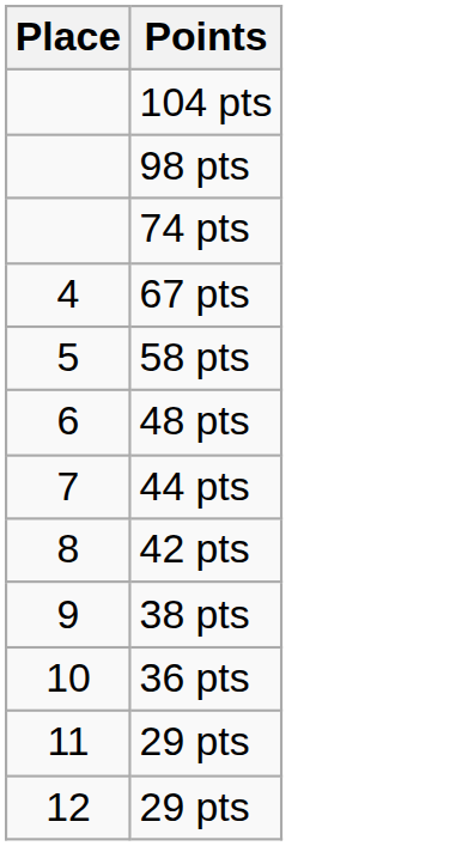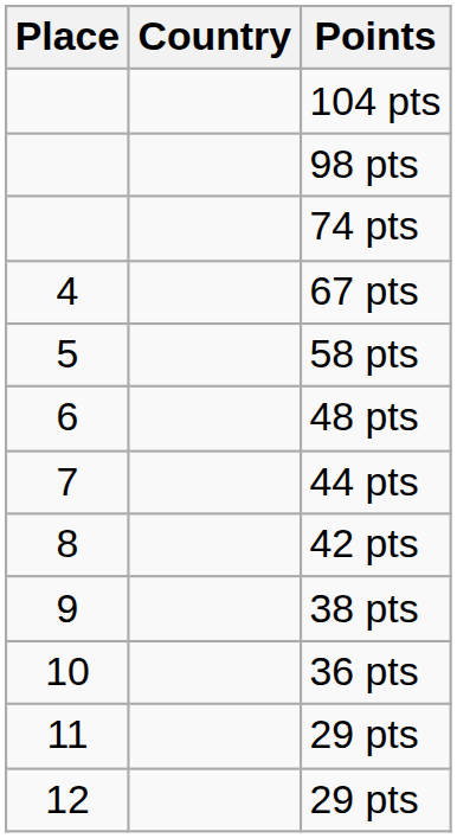 <table class=wikitable>
 <tr>
 <th>Place</th>
+<th>Country</th>
 <th>Points</th>
 </tr>
 <tr>
 <td align=center></td>
+<td></td>
 <td>104 pts</td>
 </tr>
 <tr>
 <td align=center></td>
+<td></td>
 <td>98 pts</td>
 </tr>
 <tr>
 <td align=center></td>
+<td></td>
 <td>74 pts</td>
 </tr>
 <tr>
 <td align=center>4</td>
+<td></td>
 <td>67 pts</td>
 </tr>
 <tr>
 <td align=center>5</td>
+<td></td>
 <td>58 pts</td>
 </tr>
 <tr>
 <td align=center>6</td>
+<td></td>
 <td>48 pts</td>
 </tr>
 <tr>
 <td align=center>7</td>
+<td></td>
 <td>44 pts</td>
 </tr>
 <tr>
 <td align=center>8</td>
+<td></td>
 <td>42 pts</td>
 </tr>
 <tr>
 <td align=center>9</td>
+<td></td>
 <td>38 pts</td>
 </tr>
 <tr>
 <td align=center>10</td>
+<td></td>
 <td>36 pts</td>
 </tr>
 <tr>
 <td align=center>11</td>
+<td></td>
 <td>29 pts</td>
 </tr>
 <tr>
 <td align=center>12</td>
+<td></td>
 <td>29 pts</td>
 </tr>
 </table>
